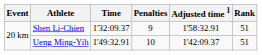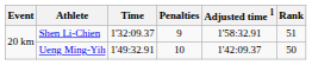 <table class="wikitable" style="font-size:90%">
 <tr>
 <th>Event</th>
 <th>Athlete</th>
 <th>Time</th>
 <th>Penalties</th>
 <th>Adjusted time <sup>1</sup></th>
 <th>Rank</th>
 </tr>
 <tr>
 <td rowspan="2">20 km</td>
 <td><a href='#'>Shen Li-Chien</a></td>
 <td align="center">1'32:09.37</td>
 <td align="center">9</td>
 <td align="center">1'58:32.91</td>
 <td align="center">51</td>
 </tr>
 <tr>
 <td><a href='#'>Ueng Ming-Yih</a></td>
 <td align="center">1'49:32.91</td>
 <td align="center">10</td>
 <td align="center">1'42:09.37</td>
-<td align="center">51</td>
+<td align="center">50</td>
 </tr>
 </table>
